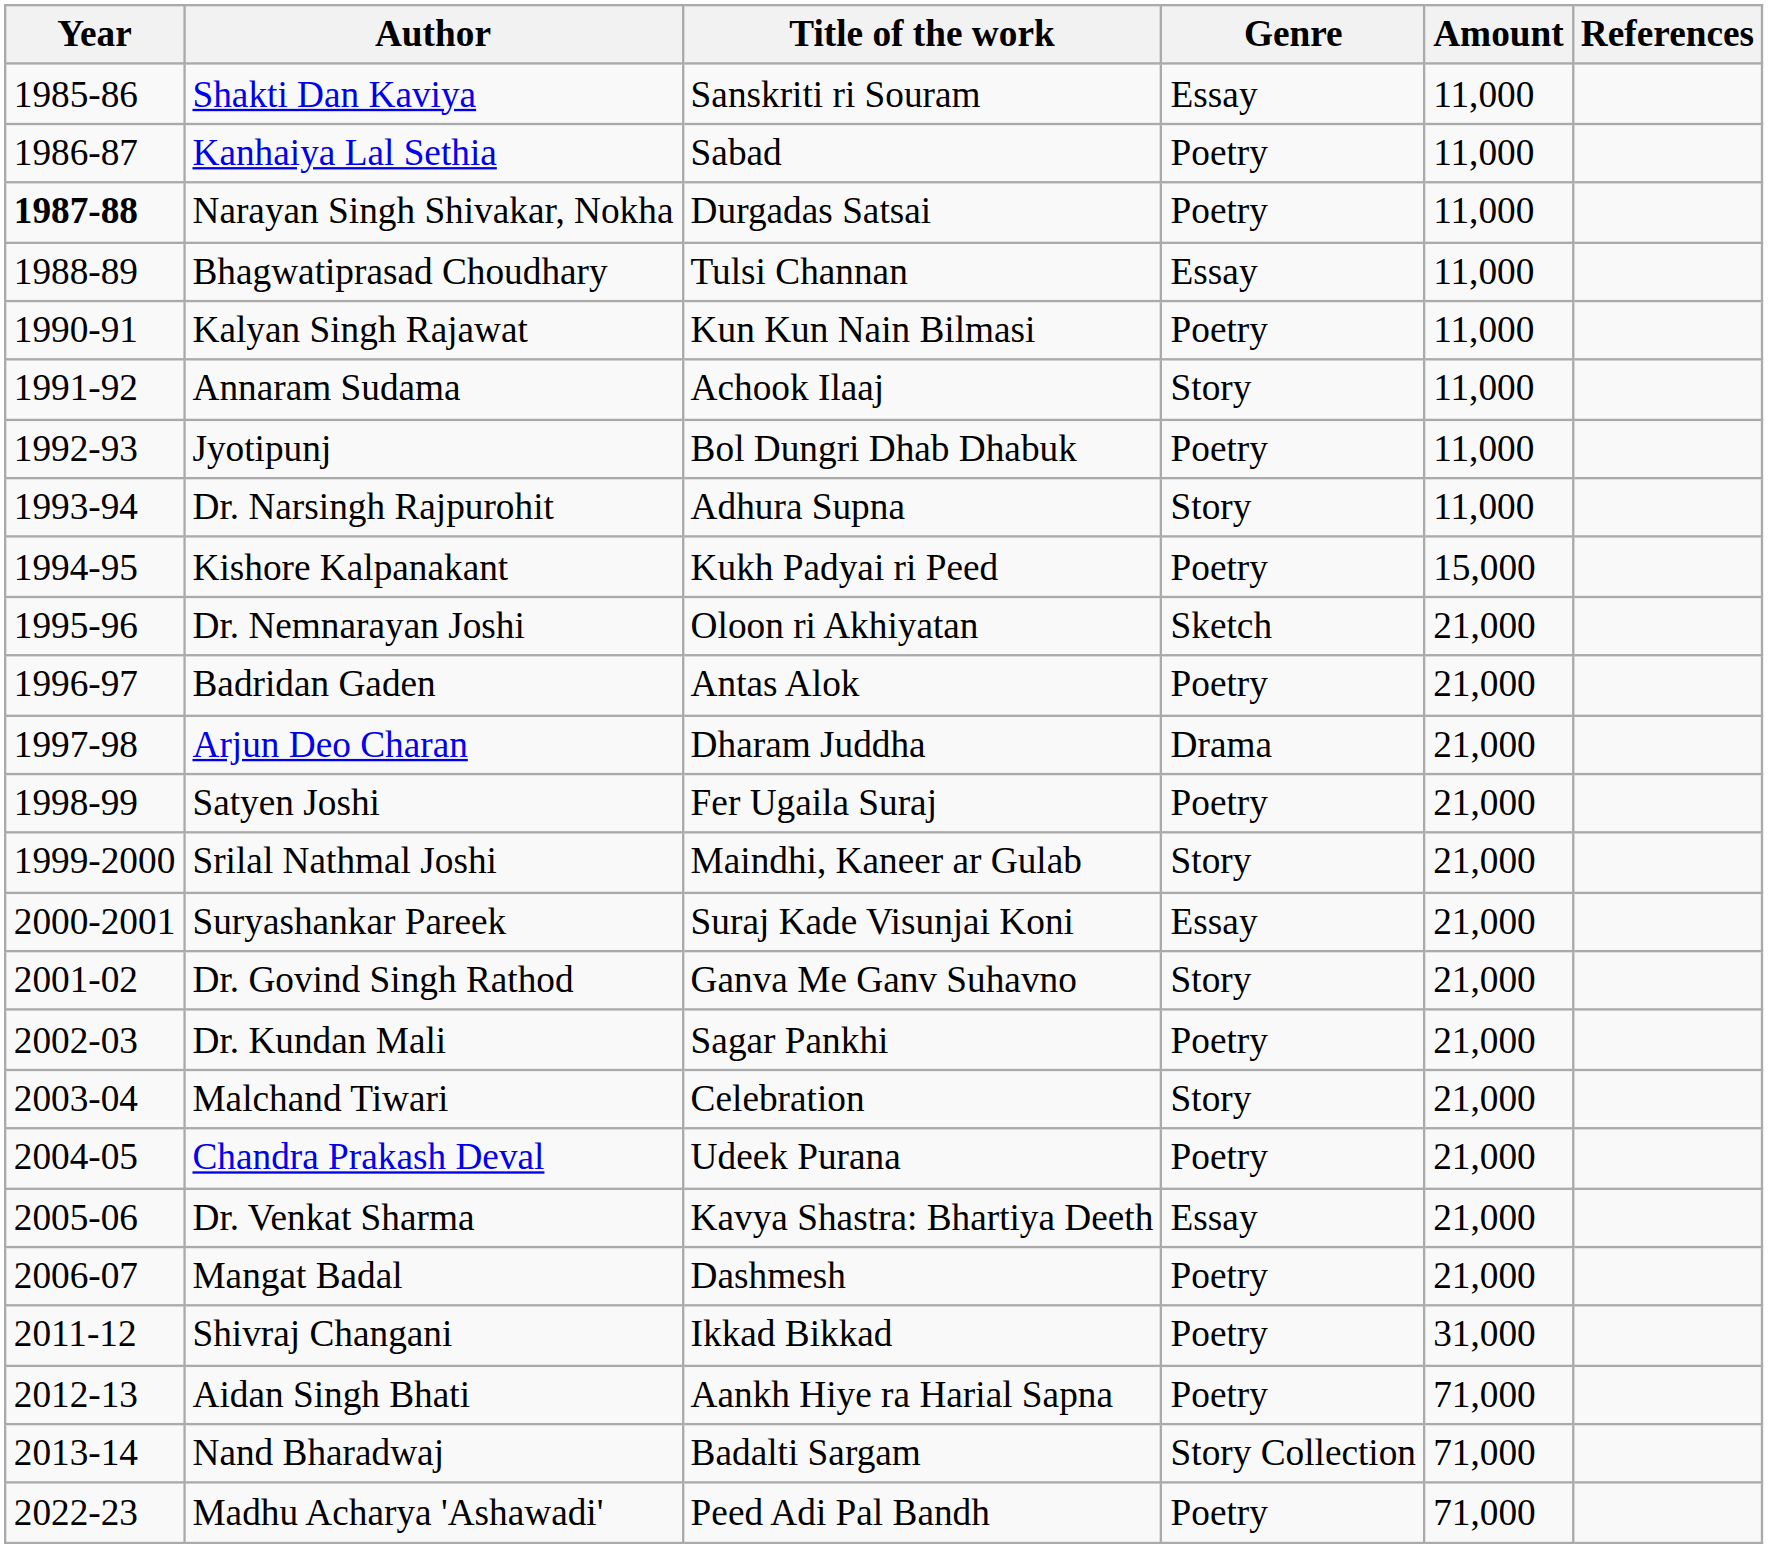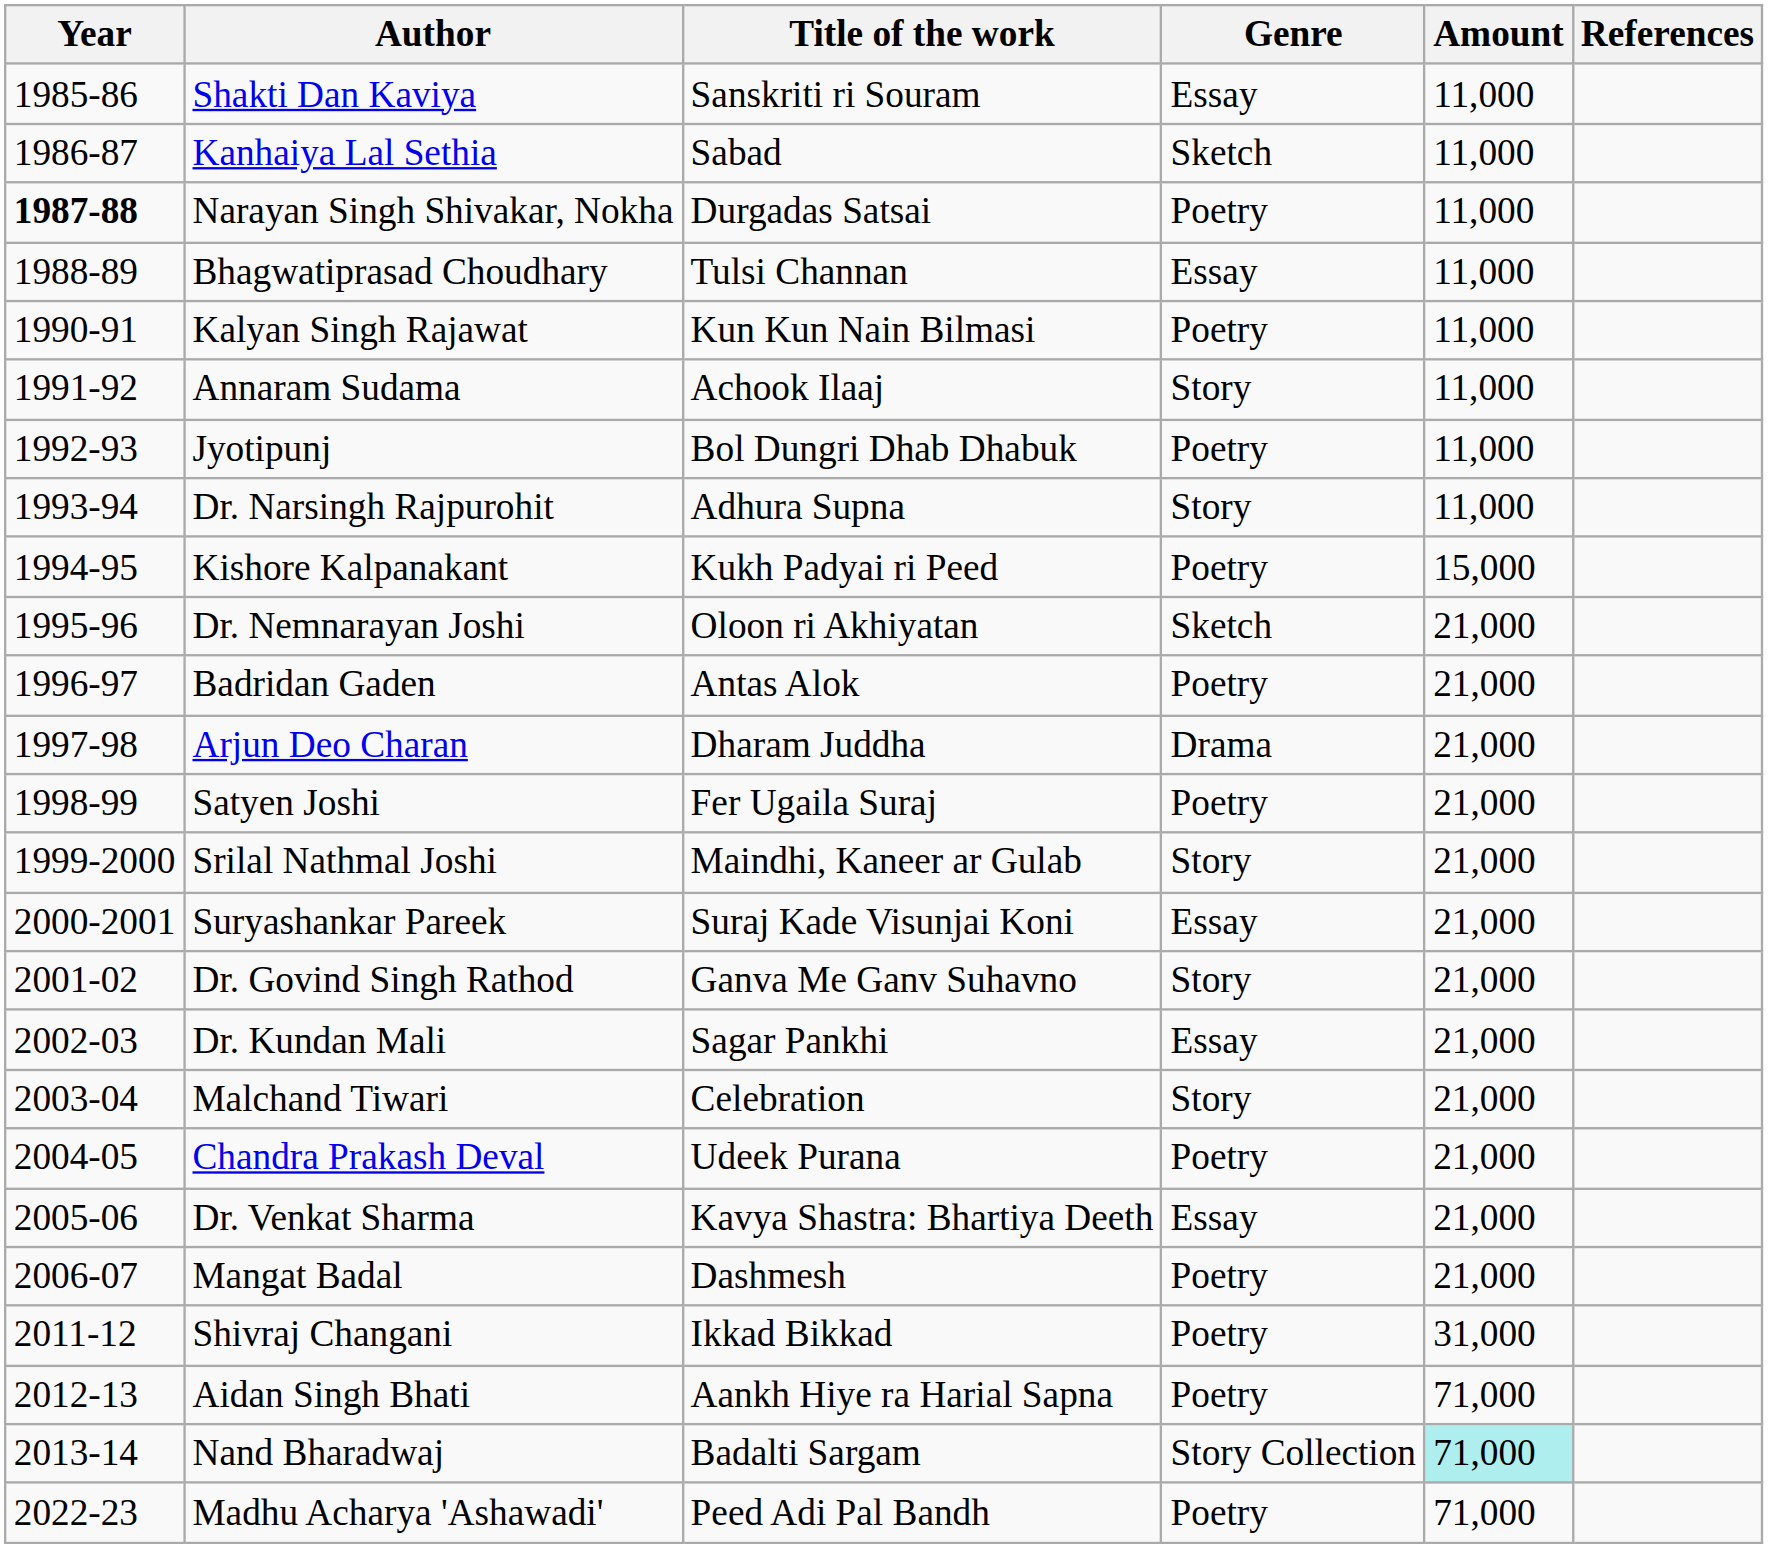 <table class="wikitable sortable">
 <tr>
 <th>Year</th>
 <th>Author</th>
 <th>Title of the work</th>
 <th>Genre</th>
 <th>Amount</th>
 <th>References</th>
 </tr>
 <tr>
 <td>1985-86</td>
 <td><a href='#'>Shakti Dan Kaviya</a></td>
 <td>Sanskriti ri Souram</td>
 <td>Essay</td>
 <td>11,000</td>
 <td></td>
 </tr>
 <tr>
 <td>1986-87</td>
 <td><a href='#'>Kanhaiya Lal Sethia</a></td>
 <td>Sabad</td>
-<td>Poetry</td>
+<td>Sketch</td>
 <td>11,000</td>
 <td></td>
 </tr>
 <tr>
 <td><strong>1987-88</strong></td>
 <td>Narayan Singh Shivakar, Nokha</td>
 <td>Durgadas Satsai</td>
 <td>Poetry</td>
 <td>11,000</td>
 <td></td>
 </tr>
 <tr>
 <td>1988-89</td>
 <td>Bhagwatiprasad Choudhary</td>
 <td>Tulsi Channan</td>
 <td>Essay</td>
 <td>11,000</td>
 <td></td>
 </tr>
 <tr>
 <td>1990-91</td>
 <td>Kalyan Singh Rajawat</td>
 <td>Kun Kun Nain Bilmasi</td>
 <td>Poetry</td>
 <td>11,000</td>
 <td></td>
 </tr>
 <tr>
 <td>1991-92</td>
 <td>Annaram Sudama</td>
 <td>Achook Ilaaj</td>
 <td>Story</td>
 <td>11,000</td>
 <td></td>
 </tr>
 <tr>
 <td>1992-93</td>
 <td>Jyotipunj</td>
 <td>Bol Dungri Dhab Dhabuk</td>
 <td>Poetry</td>
 <td>11,000</td>
 <td></td>
 </tr>
 <tr>
 <td>1993-94</td>
 <td>Dr. Narsingh Rajpurohit</td>
 <td>Adhura Supna</td>
 <td>Story</td>
 <td>11,000</td>
 <td></td>
 </tr>
 <tr>
 <td>1994-95</td>
 <td>Kishore Kalpanakant</td>
 <td>Kukh Padyai ri Peed</td>
 <td>Poetry</td>
 <td>15,000</td>
 <td></td>
 </tr>
 <tr>
 <td>1995-96</td>
 <td>Dr. Nemnarayan Joshi</td>
 <td>Oloon ri Akhiyatan</td>
 <td>Sketch</td>
 <td>21,000</td>
 <td></td>
 </tr>
 <tr>
 <td>1996-97</td>
 <td>Badridan Gaden</td>
 <td>Antas Alok</td>
 <td>Poetry</td>
 <td>21,000</td>
 <td></td>
 </tr>
 <tr>
 <td>1997-98</td>
 <td><a href='#'>Arjun Deo Charan</a></td>
 <td>Dharam Juddha</td>
 <td>Drama</td>
 <td>21,000</td>
 <td></td>
 </tr>
 <tr>
 <td>1998-99</td>
 <td>Satyen Joshi</td>
 <td>Fer Ugaila Suraj</td>
 <td>Poetry</td>
 <td>21,000</td>
 <td></td>
 </tr>
 <tr>
 <td>1999-2000</td>
 <td>Srilal Nathmal Joshi</td>
 <td>Maindhi, Kaneer ar Gulab</td>
 <td>Story</td>
 <td>21,000</td>
 <td></td>
 </tr>
 <tr>
 <td>2000-2001</td>
 <td>Suryashankar Pareek</td>
 <td>Suraj Kade Visunjai Koni</td>
 <td>Essay</td>
 <td>21,000</td>
 <td></td>
 </tr>
 <tr>
 <td>2001-02</td>
 <td>Dr. Govind Singh Rathod</td>
 <td>Ganva Me Ganv Suhavno</td>
 <td>Story</td>
 <td>21,000</td>
 <td></td>
 </tr>
 <tr>
 <td>2002-03</td>
 <td>Dr. Kundan Mali</td>
 <td>Sagar Pankhi</td>
-<td>Poetry</td>
+<td>Essay</td>
 <td>21,000</td>
 <td></td>
 </tr>
 <tr>
 <td>2003-04</td>
 <td>Malchand Tiwari</td>
 <td>Celebration</td>
 <td>Story</td>
 <td>21,000</td>
 <td></td>
 </tr>
 <tr>
 <td>2004-05</td>
 <td><a href='#'>Chandra Prakash Deval</a></td>
 <td>Udeek Purana</td>
 <td>Poetry</td>
 <td>21,000</td>
 <td></td>
 </tr>
 <tr>
 <td>2005-06</td>
 <td>Dr. Venkat Sharma</td>
 <td>Kavya Shastra: Bhartiya Deeth</td>
 <td>Essay</td>
 <td>21,000</td>
 <td></td>
 </tr>
 <tr>
 <td>2006-07</td>
 <td>Mangat Badal</td>
 <td>Dashmesh</td>
 <td>Poetry</td>
 <td>21,000</td>
 <td></td>
 </tr>
 <tr>
 <td>2011-12</td>
 <td>Shivraj Changani</td>
 <td>Ikkad Bikkad</td>
 <td>Poetry</td>
 <td>31,000</td>
 <td></td>
 </tr>
 <tr>
 <td>2012-13</td>
 <td>Aidan Singh Bhati</td>
 <td>Aankh Hiye ra Harial Sapna</td>
 <td>Poetry</td>
 <td>71,000</td>
 <td></td>
 </tr>
 <tr>
 <td>2013-14</td>
 <td>Nand Bharadwaj</td>
 <td>Badalti Sargam</td>
 <td>Story Collection</td>
-<td>71,000</td>
+<td style="background: paleturquoise;">71,000</td>
 <td></td>
 </tr>
 <tr>
 <td>2022-23</td>
 <td>Madhu Acharya 'Ashawadi'</td>
 <td>Peed Adi Pal Bandh</td>
 <td>Poetry</td>
 <td>71,000</td>
 <td></td>
 </tr>
 </table>
